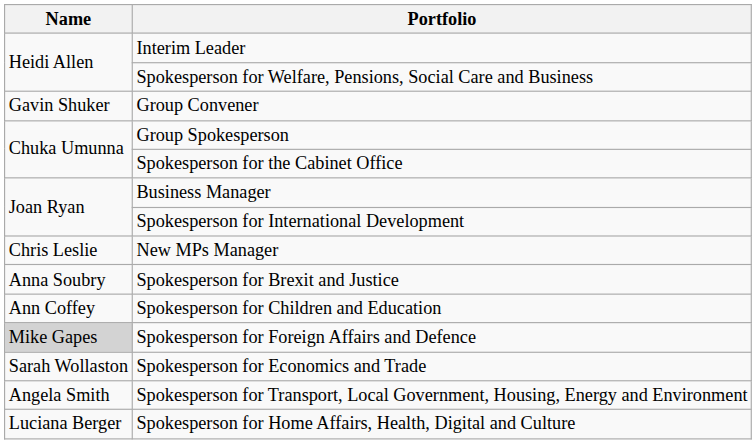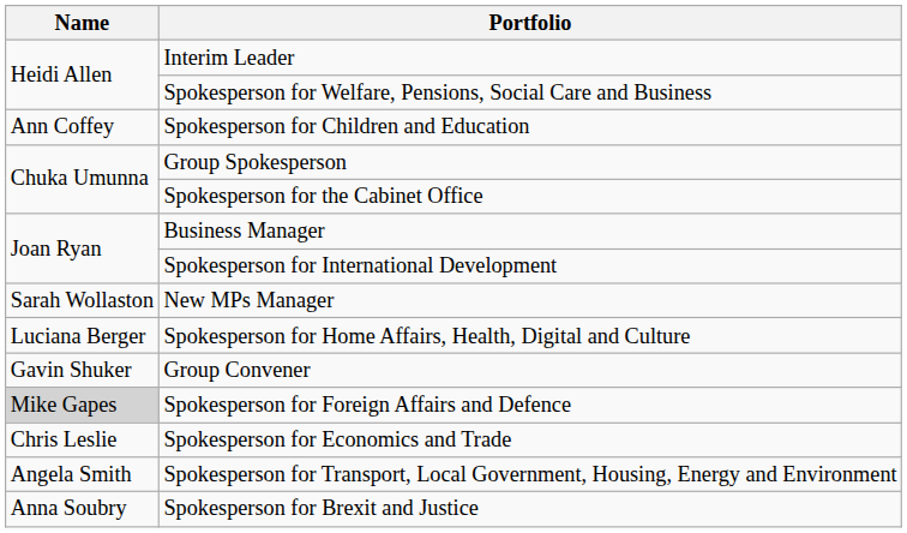 <table class="wikitable">
 <tr>
 <th>Name</th>
 <th>Portfolio</th>
 </tr>
 <tr>
 <td rowspan="2">Heidi Allen</td>
 <td>Interim Leader</td>
 </tr>
 <tr>
 <td>Spokesperson for Welfare, Pensions, Social Care and Business</td>
 </tr>
 <tr>
-<td>Gavin Shuker</td>
-<td>Group Convener</td>
+<td>Ann Coffey</td>
+<td>Spokesperson for Children and Education</td>
 </tr>
 <tr>
 <td rowspan="2">Chuka Umunna</td>
 <td>Group Spokesperson</td>
 </tr>
 <tr>
 <td>Spokesperson for the Cabinet Office</td>
 </tr>
 <tr>
 <td rowspan="2">Joan Ryan</td>
 <td>Business Manager</td>
 </tr>
 <tr>
 <td>Spokesperson for International Development</td>
 </tr>
 <tr>
-<td>Chris Leslie</td>
+<td>Sarah Wollaston</td>
 <td>New MPs Manager</td>
 </tr>
 <tr>
-<td>Anna Soubry</td>
-<td>Spokesperson for Brexit and Justice</td>
+<td>Luciana Berger</td>
+<td>Spokesperson for Home Affairs, Health, Digital and Culture</td>
 </tr>
 <tr>
-<td>Ann Coffey</td>
-<td>Spokesperson for Children and Education</td>
+<td>Gavin Shuker</td>
+<td>Group Convener</td>
 </tr>
 <tr>
 <td style="background: lightgrey;">Mike Gapes</td>
 <td>Spokesperson for Foreign Affairs and Defence</td>
 </tr>
 <tr>
-<td>Sarah Wollaston</td>
+<td>Chris Leslie</td>
 <td>Spokesperson for Economics and Trade</td>
 </tr>
 <tr>
 <td>Angela Smith</td>
 <td>Spokesperson for Transport, Local Government, Housing, Energy and Environment</td>
 </tr>
 <tr>
-<td>Luciana Berger</td>
-<td>Spokesperson for Home Affairs, Health, Digital and Culture</td>
+<td>Anna Soubry</td>
+<td>Spokesperson for Brexit and Justice</td>
 </tr>
 </table>
